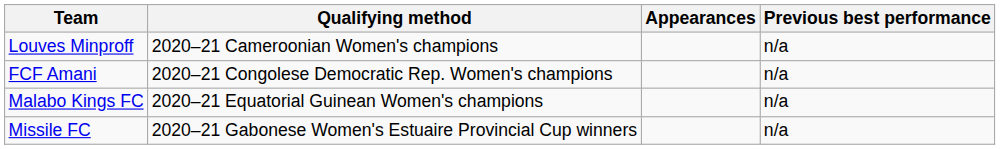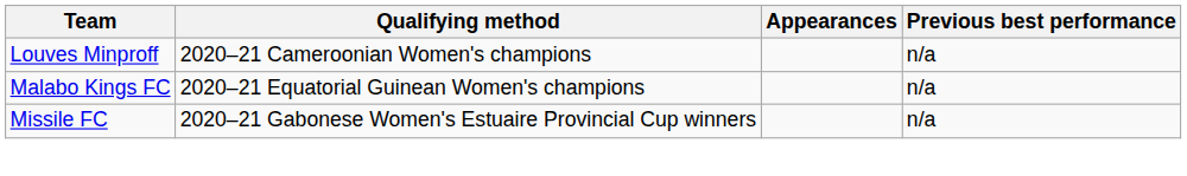 <table class="wikitable sortable" style="text-align: left;">
 <tr>
 <th>Team</th>
 <th>Qualifying method</th>
 <th>Appearances</th>
 <th>Previous best performance</th>
 </tr>
 <tr>
 <td> <a href='#'>Louves Minproff</a></td>
 <td>2020–21 Cameroonian Women's champions</td>
-<td></td>
-<td>n/a</td>
-</tr>
-<tr>
-<td> <a href='#'>FCF Amani</a></td>
-<td>2020–21 Congolese Democratic Rep. Women's champions</td>
 <td></td>
 <td>n/a</td>
 </tr>
 <tr>
 <td> <a href='#'>Malabo Kings FC</a></td>
 <td>2020–21 Equatorial Guinean Women's champions</td>
 <td></td>
 <td>n/a</td>
 </tr>
 <tr>
 <td> <a href='#'>Missile FC</a></td>
 <td>2020–21 Gabonese Women's Estuaire Provincial Cup winners</td>
 <td></td>
 <td>n/a</td>
 </tr>
 </table>
